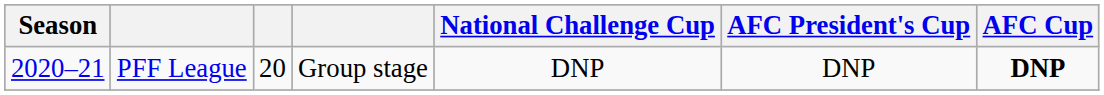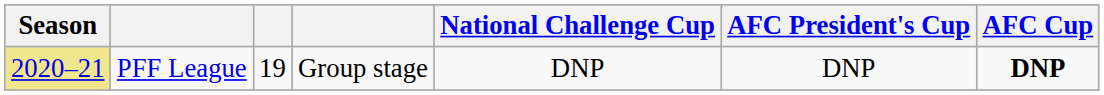 <table class="wikitable" style="text-align:center">
 <tr>
 <th>Season</th>
 <th></th>
 <th></th>
 <th></th>
 <th><a href='#'>National Challenge Cup</a></th>
 <th colspan="1"><a href='#'>AFC President's Cup</a></th>
 <th colspan="1"><a href='#'>AFC Cup</a></th>
 </tr>
 <tr>
-<td><a href='#'>2020–21</a></td>
+<td style="background: khaki;"><a href='#'>2020–21</a></td>
 <td><a href='#'>PFF League</a></td>
-<td>20</td>
+<td>19</td>
 <td>Group stage</td>
 <td>DNP</td>
 <td>DNP</td>
 <td><strong>DNP</strong></td>
 </tr>
 </table>
